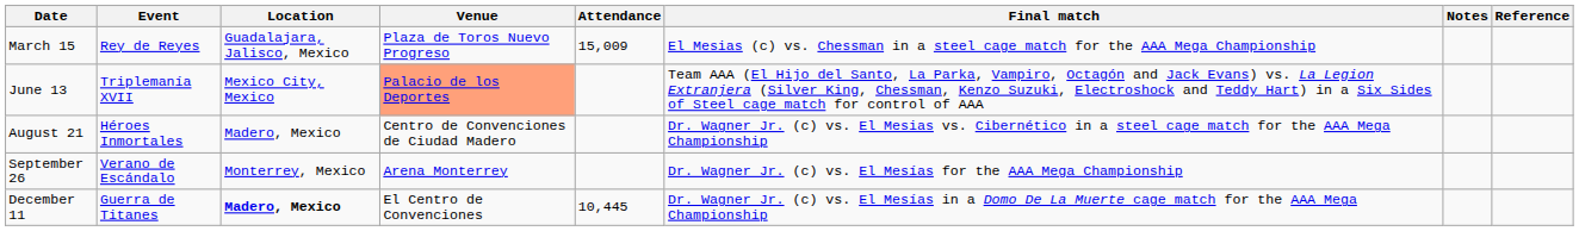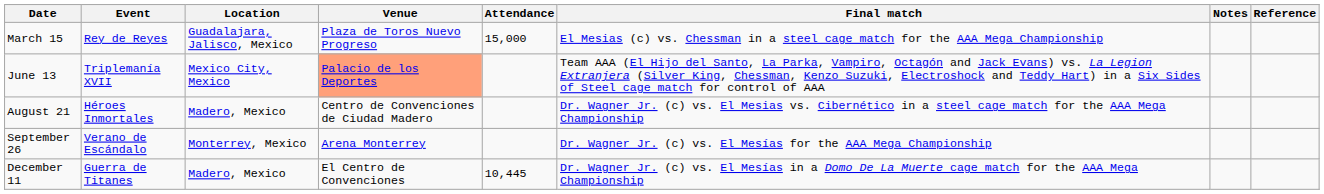 <table class="wikitable" style="font-size:85%;">
 <tr>
 <th>Date</th>
 <th>Event</th>
 <th>Location</th>
 <th>Venue</th>
 <th>Attendance</th>
 <th>Final match</th>
 <th>Notes</th>
 <th>Reference</th>
 </tr>
 <tr>
 <td>March 15</td>
 <td><a href='#'>Rey de Reyes</a></td>
 <td><a href='#'>Guadalajara, Jalisco</a>, Mexico</td>
 <td><a href='#'>Plaza de Toros Nuevo Progreso</a></td>
-<td>15,009</td>
+<td>15,000</td>
 <td><a href='#'>El Mesias</a> (c) vs. <a href='#'>Chessman</a> in a <a href='#'>steel cage match</a> for the <a href='#'>AAA Mega Championship</a></td>
 <td></td>
 <td></td>
 </tr>
 <tr>
 <td>June 13</td>
 <td><a href='#'>Triplemanía XVII</a></td>
 <td><a href='#'>Mexico City, Mexico</a></td>
 <td style="background: lightsalmon;"><a href='#'>Palacio de los Deportes</a></td>
 <td></td>
 <td>Team AAA (<a href='#'>El Hijo del Santo</a>, <a href='#'>La Parka</a>, <a href='#'>Vampiro</a>, <a href='#'>Octagón</a> and <a href='#'>Jack Evans</a>) vs. <em><a href='#'>La Legion Extranjera</a></em> (<a href='#'>Silver King</a>, <a href='#'>Chessman</a>, <a href='#'>Kenzo Suzuki</a>, <a href='#'>Electroshock</a> and <a href='#'>Teddy Hart</a>) in a <a href='#'>Six Sides of Steel cage match</a> for control of AAA</td>
 <td></td>
 <td></td>
 </tr>
 <tr>
 <td>August 21</td>
 <td><a href='#'>Héroes Inmortales</a></td>
 <td><a href='#'>Madero</a>, Mexico</td>
 <td>Centro de Convenciones de Ciudad Madero</td>
 <td></td>
 <td><a href='#'>Dr. Wagner Jr.</a> (c) vs. <a href='#'>El Mesias</a> vs. <a href='#'>Cibernético</a> in a <a href='#'>steel cage match</a> for the <a href='#'>AAA Mega Championship</a></td>
 <td></td>
 <td></td>
 </tr>
 <tr>
 <td>September 26</td>
 <td><a href='#'>Verano de Escándalo</a></td>
 <td><a href='#'>Monterrey</a>, Mexico</td>
 <td><a href='#'>Arena Monterrey</a></td>
 <td></td>
 <td><a href='#'>Dr. Wagner Jr.</a> (c) vs. <a href='#'>El Mesías</a> for the <a href='#'>AAA Mega Championship</a></td>
 <td></td>
 <td></td>
 </tr>
 <tr>
 <td>December 11</td>
 <td><a href='#'>Guerra de Titanes</a></td>
-<td><strong><a href='#'>Madero</a>, Mexico</strong></td>
+<td><a href='#'>Madero</a>, Mexico</td>
 <td>El Centro de Convenciones</td>
 <td>10,445</td>
 <td><a href='#'>Dr. Wagner Jr.</a> (c) vs. <a href='#'>El Mesías</a> in a <a href='#'><em>Domo De La Muerte</em> cage match</a> for the <a href='#'>AAA Mega Championship</a></td>
 <td></td>
 <td></td>
 </tr>
 </table>
